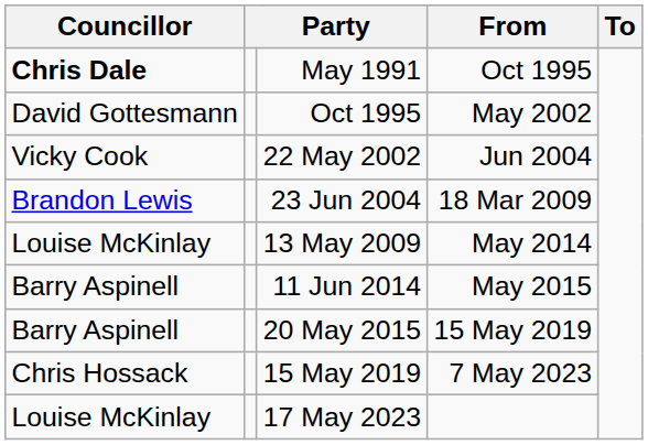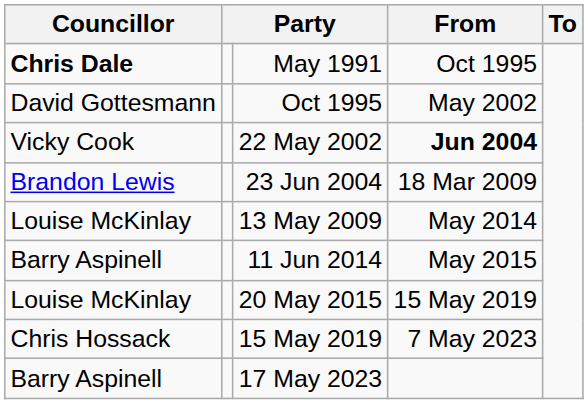 <table class=wikitable>
 <tr>
 <th>Councillor</th>
 <th colspan=2>Party</th>
 <th>From</th>
 <th>To</th>
 </tr>
 <tr>
 <td><strong>Chris Dale</strong></td>
 <td></td>
 <td align=right>May 1991</td>
 <td align=right>Oct 1995</td>
 </tr>
 <tr>
 <td>David Gottesmann</td>
 <td></td>
 <td align=right>Oct 1995</td>
 <td align=right>May 2002</td>
 </tr>
 <tr>
 <td>Vicky Cook</td>
 <td></td>
 <td align=right>22 May 2002</td>
-<td align=right>Jun 2004</td>
+<td align=right><strong>Jun 2004</strong></td>
 </tr>
 <tr>
 <td><a href='#'>Brandon Lewis</a></td>
 <td></td>
 <td align=right>23 Jun 2004</td>
 <td align=right>18 Mar 2009</td>
 </tr>
 <tr>
 <td>Louise McKinlay</td>
 <td></td>
 <td align=right>13 May 2009</td>
 <td align=right>May 2014</td>
 </tr>
 <tr>
 <td>Barry Aspinell</td>
 <td></td>
 <td align=right>11 Jun 2014</td>
 <td align=right>May 2015</td>
 </tr>
 <tr>
-<td>Barry Aspinell</td>
+<td>Louise McKinlay</td>
 <td></td>
 <td align=right>20 May 2015</td>
 <td align=right>15 May 2019</td>
 </tr>
 <tr>
 <td>Chris Hossack</td>
 <td></td>
 <td align=right>15 May 2019</td>
 <td align=right>7 May 2023</td>
 </tr>
 <tr>
-<td>Louise McKinlay</td>
+<td>Barry Aspinell</td>
 <td></td>
 <td align=right>17 May 2023</td>
 <td align=right></td>
 </tr>
 </table>
